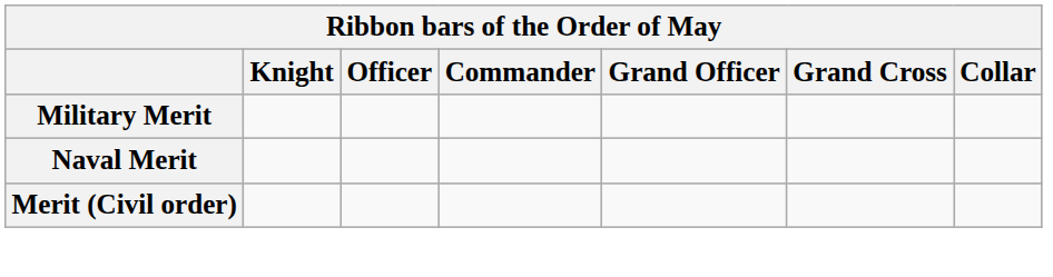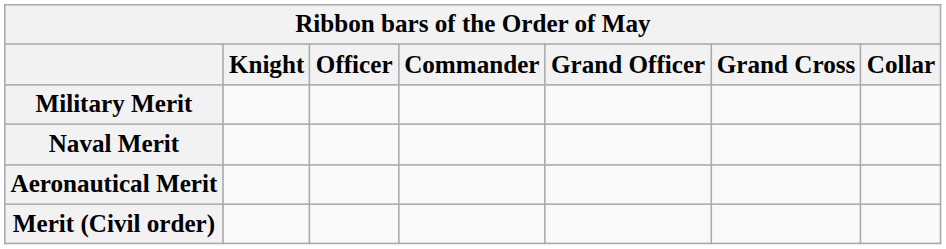 <table align=center class=wikitable>
 <tr>
 <th colspan=7>Ribbon bars of the Order of May</th>
 </tr>
 <tr style="text-align:center">
 <th></th>
 <th>Knight<br></th>
 <th>Officer<br></th>
 <th>Commander<br></th>
 <th>Grand Officer<br></th>
 <th>Grand Cross<br></th>
 <th>Collar<br></th>
 </tr>
 <tr style="vertical-align:top; text-align:center">
 <th>Military Merit</th>
 <td></td>
 <td></td>
 <td></td>
 <td></td>
 <td></td>
 <td> </td>
 </tr>
 <tr style="vertical-align:top; text-align:center">
 <th>Naval Merit</th>
 <td></td>
 <td></td>
 <td></td>
 <td></td>
 <td></td>
 <td></td>
 </tr>
 <tr style="vertical-align:top; text-align:center">
+<th>Aeronautical Merit</th>
+<td></td>
+<td></td>
+<td></td>
+<td></td>
+<td></td>
+<td></td>
+</tr>
+<tr style="vertical-align:top; text-align:center">
 <th>Merit (Civil order)</th>
 <td></td>
 <td></td>
 <td></td>
 <td></td>
 <td></td>
 <td></td>
 </tr>
 </table>
